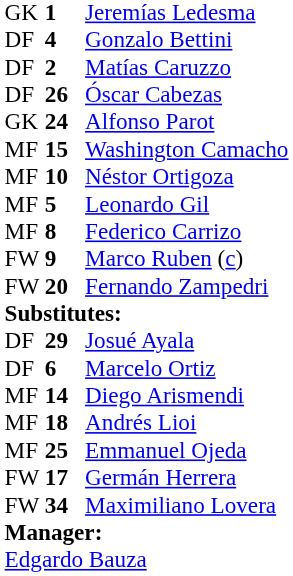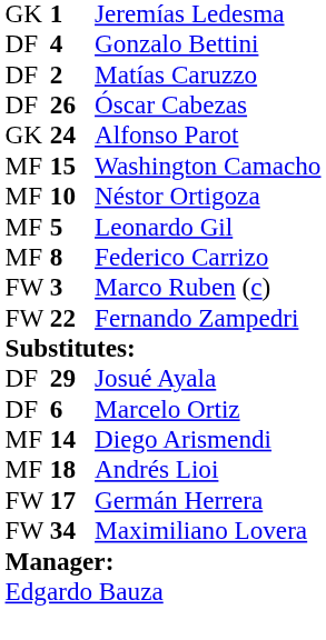 <table style="font-size:90%; margin:0.2em auto;" cellspacing="0" cellpadding="0">
 <tr>
 <th width="25"></th>
 <th width="25"></th>
 </tr>
 <tr>
 <td>GK</td>
 <td><strong>1</strong></td>
 <td> <a href='#'>Jeremías Ledesma</a></td>
 </tr>
 <tr>
 <td>DF</td>
 <td><strong>4</strong></td>
 <td> <a href='#'>Gonzalo Bettini</a></td>
 <td></td>
 </tr>
 <tr>
 <td>DF</td>
 <td><strong>2</strong></td>
 <td> <a href='#'>Matías Caruzzo</a></td>
 </tr>
 <tr>
 <td>DF</td>
 <td><strong>26</strong></td>
 <td> <a href='#'>Óscar Cabezas</a></td>
 <td></td>
 </tr>
 <tr>
 <td>GK</td>
 <td><strong>24</strong></td>
 <td> <a href='#'>Alfonso Parot</a></td>
 </tr>
 <tr>
 <td>MF</td>
 <td><strong>15</strong></td>
 <td> <a href='#'>Washington Camacho</a></td>
 <td></td>
 <td></td>
 </tr>
 <tr>
 <td>MF</td>
 <td><strong>10</strong></td>
 <td> <a href='#'>Néstor Ortigoza</a></td>
 </tr>
 <tr>
 <td>MF</td>
 <td><strong>5</strong></td>
 <td> <a href='#'>Leonardo Gil</a></td>
 <td></td>
 <td></td>
 </tr>
 <tr>
 <td>MF</td>
 <td><strong>8</strong></td>
 <td> <a href='#'>Federico Carrizo</a></td>
 </tr>
 <tr>
 <td>FW</td>
-<td><strong>9</strong></td>
+<td><strong>3</strong></td>
 <td> <a href='#'>Marco Ruben</a> (<a href='#'>c</a>)</td>
 </tr>
 <tr>
 <td>FW</td>
-<td><strong>20</strong></td>
+<td><strong>22</strong></td>
 <td> <a href='#'>Fernando Zampedri</a></td>
 <td></td>
 <td></td>
 </tr>
 <tr>
 <td colspan=3><strong>Substitutes:</strong></td>
 </tr>
 <tr>
 <td>DF</td>
 <td><strong>29</strong></td>
 <td> <a href='#'>Josué Ayala</a></td>
 </tr>
 <tr>
 <td>DF</td>
 <td><strong>6</strong></td>
 <td> <a href='#'>Marcelo Ortiz</a></td>
 </tr>
 <tr>
 <td>MF</td>
 <td><strong>14</strong></td>
 <td> <a href='#'>Diego Arismendi</a></td>
 </tr>
 <tr>
 <td>MF</td>
 <td><strong>18</strong></td>
 <td> <a href='#'>Andrés Lioi</a></td>
 <td></td>
 <td></td>
 </tr>
 <tr>
-<td>MF</td>
-<td><strong>25</strong></td>
-<td> <a href='#'>Emmanuel Ojeda</a></td>
-<td></td>
-<td></td>
-</tr>
-<tr>
 <td>FW</td>
 <td><strong>17</strong></td>
 <td> <a href='#'>Germán Herrera</a></td>
 <td></td>
 <td></td>
 </tr>
 <tr>
 <td>FW</td>
 <td><strong>34</strong></td>
 <td> <a href='#'>Maximiliano Lovera</a></td>
 </tr>
 <tr>
 <td colspan=3><strong>Manager:</strong></td>
 </tr>
 <tr>
 <td colspan="4"> <a href='#'>Edgardo Bauza</a></td>
 </tr>
 </table>
